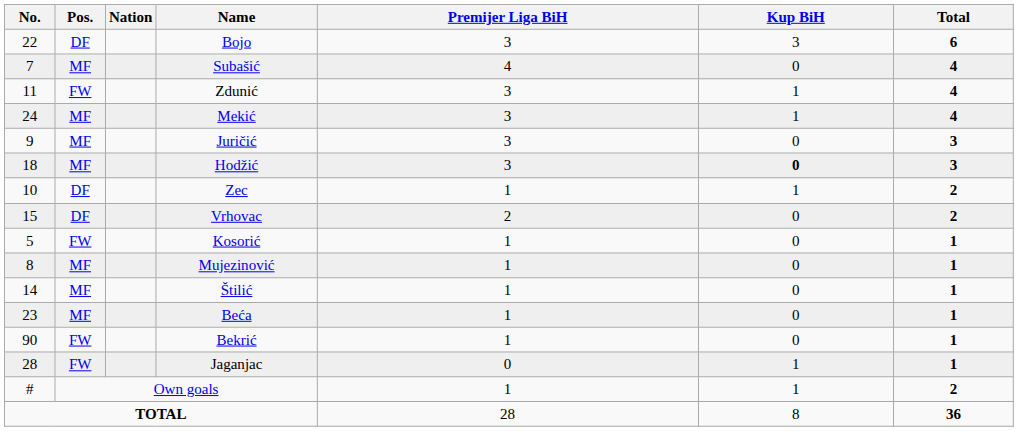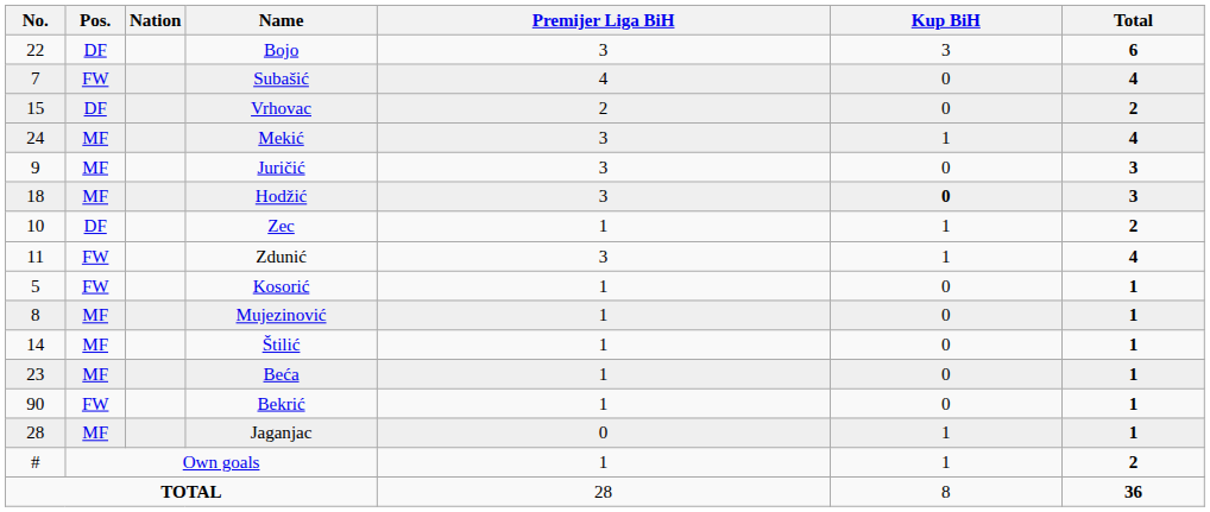 <table class="wikitable sortable" style="font-size: 95%; text-align: center;">
 <tr>
 <th width="5%">No.</th>
 <th width="5%">Pos.</th>
 <th width="5%">Nation</th>
 <th width="16%">Name</th>
 <th><a href='#'>Premijer Liga BiH</a></th>
 <th><a href='#'>Kup BiH</a></th>
 <th>Total</th>
 </tr>
 <tr>
 <td>22</td>
 <td><a href='#'>DF</a></td>
 <td></td>
 <td><a href='#'>Bojo</a></td>
 <td>3 </td>
 <td>3 </td>
 <td><strong>6</strong> </td>
 </tr>
 <tr bgcolor="#EFEFEF">
 <td>7</td>
-<td><a href='#'>MF</a></td>
+<td><a href='#'>FW</a></td>
 <td></td>
 <td><a href='#'>Subašić</a></td>
 <td>4 </td>
 <td>0 </td>
 <td><strong>4</strong> </td>
 </tr>
-<tr>
-<td>11</td>
-<td><a href='#'>FW</a></td>
+<tr bgcolor="#EFEFEF">
+<td>15</td>
+<td><a href='#'>DF</a></td>
 <td></td>
-<td>Zdunić</td>
-<td>3 </td>
-<td>1 </td>
-<td><strong>4</strong> </td>
+<td><a href='#'>Vrhovac</a></td>
+<td>2 </td>
+<td>0 </td>
+<td><strong>2</strong> </td>
 </tr>
 <tr bgcolor="#EFEFEF">
 <td>24</td>
 <td><a href='#'>MF</a></td>
 <td></td>
 <td><a href='#'>Mekić</a></td>
 <td>3 </td>
 <td>1 </td>
 <td><strong>4</strong> </td>
 </tr>
 <tr>
 <td>9</td>
 <td><a href='#'>MF</a></td>
 <td></td>
 <td><a href='#'>Juričić</a></td>
 <td>3 </td>
 <td>0 </td>
 <td><strong>3</strong> </td>
 </tr>
 <tr bgcolor="#EFEFEF">
 <td>18</td>
 <td><a href='#'>MF</a></td>
 <td></td>
 <td><a href='#'>Hodžić</a></td>
 <td>3 </td>
 <td><strong>0 </strong></td>
 <td><strong>3</strong> </td>
 </tr>
 <tr>
 <td>10</td>
 <td><a href='#'>DF</a></td>
 <td></td>
 <td><a href='#'>Zec</a></td>
 <td>1 </td>
 <td>1 </td>
 <td><strong>2</strong> </td>
 </tr>
-<tr bgcolor="#EFEFEF">
-<td>15</td>
-<td><a href='#'>DF</a></td>
+<tr>
+<td>11</td>
+<td><a href='#'>FW</a></td>
 <td></td>
-<td><a href='#'>Vrhovac</a></td>
-<td>2 </td>
-<td>0 </td>
-<td><strong>2</strong> </td>
+<td>Zdunić</td>
+<td>3 </td>
+<td>1 </td>
+<td><strong>4</strong> </td>
 </tr>
 <tr>
 <td>5</td>
 <td><a href='#'>FW</a></td>
 <td></td>
 <td><a href='#'>Kosorić</a></td>
 <td>1 </td>
 <td>0 </td>
 <td><strong>1</strong> </td>
 </tr>
 <tr bgcolor="#EFEFEF">
 <td>8</td>
 <td><a href='#'>MF</a></td>
 <td></td>
 <td><a href='#'>Mujezinović</a></td>
 <td>1 </td>
 <td>0 </td>
 <td><strong>1</strong> </td>
 </tr>
 <tr>
 <td>14</td>
 <td><a href='#'>MF</a></td>
 <td></td>
 <td><a href='#'>Štilić</a></td>
 <td>1 </td>
 <td>0 </td>
 <td><strong>1</strong> </td>
 </tr>
 <tr bgcolor="#EFEFEF">
 <td>23</td>
 <td><a href='#'>MF</a></td>
 <td></td>
 <td><a href='#'>Beća</a></td>
 <td>1 </td>
 <td>0 </td>
 <td><strong>1</strong> </td>
 </tr>
 <tr>
 <td>90</td>
 <td><a href='#'>FW</a></td>
 <td></td>
 <td><a href='#'>Bekrić</a></td>
 <td>1 </td>
 <td>0 </td>
 <td><strong>1</strong> </td>
 </tr>
 <tr bgcolor="#EFEFEF">
 <td>28</td>
-<td><a href='#'>FW</a></td>
+<td><a href='#'>MF</a></td>
 <td></td>
 <td>Jaganjac</td>
 <td>0 </td>
 <td>1 </td>
 <td><strong>1</strong> </td>
 </tr>
 <tr>
 <td>#</td>
 <td colspan=3><a href='#'>Own goals</a></td>
 <td>1 </td>
 <td>1 </td>
 <td><strong>2</strong> </td>
 </tr>
 <tr>
 </tr>
 <tr>
 <td colspan=4><strong>TOTAL</strong></td>
 <td>28 </td>
 <td>8 </td>
 <td><strong>36</strong> </td>
 </tr>
 </table>
